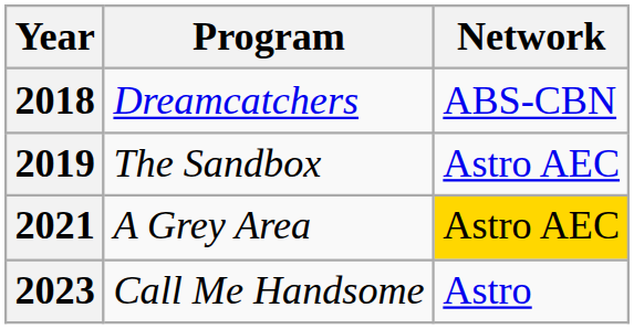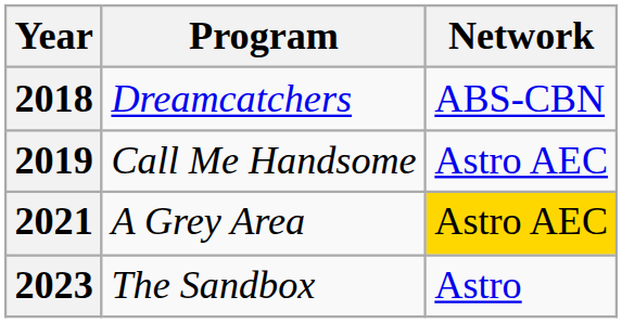 <table class="wikitable plainrowheaders">
 <tr>
 <th>Year</th>
 <th>Program</th>
 <th>Network</th>
 </tr>
 <tr>
 <th scope="row">2018</th>
 <td><em><a href='#'>Dreamcatchers</a></em></td>
 <td><a href='#'>ABS-CBN</a></td>
 </tr>
 <tr>
 <th scope="row">2019</th>
-<td><em>The Sandbox</em></td>
+<td><em>Call Me Handsome</em></td>
 <td><a href='#'>Astro AEC</a></td>
 </tr>
 <tr>
 <th scope="row">2021</th>
 <td><em>A Grey Area</em></td>
 <td style="background: gold;">Astro AEC</td>
 </tr>
 <tr>
 <th scope="row">2023</th>
-<td><em>Call Me Handsome</em></td>
+<td><em>The Sandbox</em></td>
 <td><a href='#'>Astro</a></td>
 </tr>
 </table>
